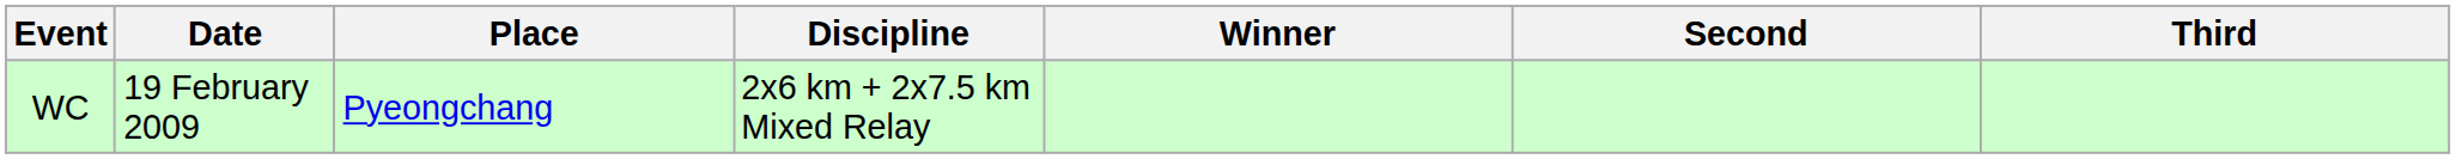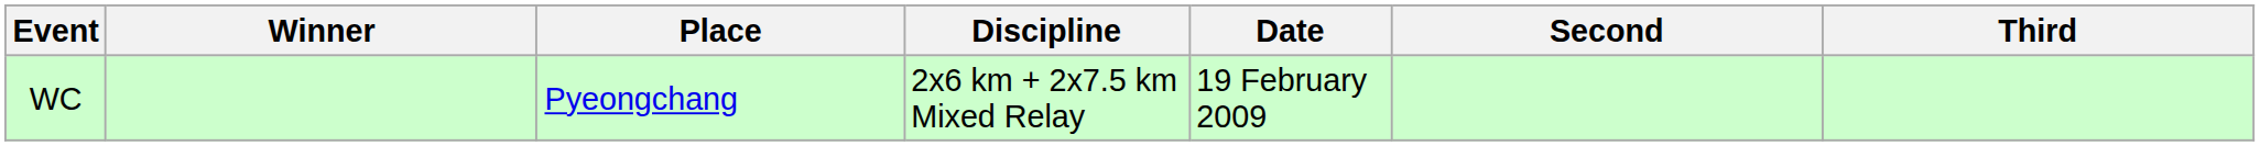 <table class="wikitable" style="font-size:95%;">
 <tr>
 <th width="30">Event</th>
-<th width="90">Date</th>
+<th width="200">Winner</th>
 <th width="169">Place</th>
 <th width="130">Discipline</th>
-<th width="200">Winner</th>
+<th width="90">Date</th>
 <th width="200">Second</th>
 <th width="200">Third</th>
 </tr>
 <tr style="background:#CCFFCC">
 <td align=center>WC</td>
-<td>19 February 2009</td>
+<td></td>
 <td> <a href='#'>Pyeongchang</a></td>
 <td>2x6 km + 2x7.5 km <br> Mixed Relay</td>
-<td></td>
+<td>19 February 2009</td>
 <td></td>
 <td></td>
 </tr>
 </table>
